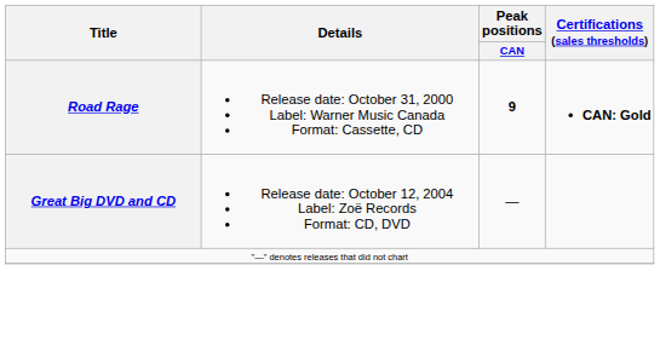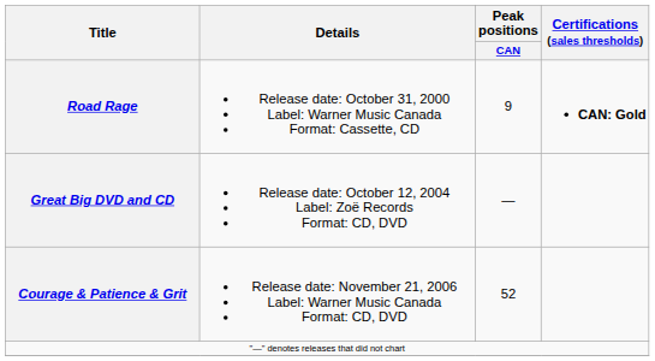 <table class="wikitable plainrowheaders" style="text-align:center;">
 <tr>
 <th rowspan="2" style="width:14em;">Title</th>
 <th rowspan="2" style="width:20em;">Details</th>
 <th colspan="1">Peak positions</th>
 <th rowspan="2"><a href='#'>Certifications</a><br><small>(<a href='#'>sales thresholds</a>)</small></th>
 </tr>
 <tr style="font-size:smaller;">
 <th width="65"><a href='#'>CAN</a></th>
 </tr>
 <tr>
 <th scope="row"><em><a href='#'>Road Rage</a></em></th>
 <td><br><ul><li>Release date: October 31, 2000</li><li>Label: Warner Music Canada</li><li>Format: Cassette, CD</li></ul></td>
-<td><strong>9</strong></td>
+<td>9</td>
 <td><strong><br><ul><li>CAN: Gold</li></ul></strong></td>
 </tr>
 <tr>
 <th scope="row"><em><a href='#'>Great Big DVD and CD</a></em></th>
 <td><br><ul><li>Release date: October 12, 2004</li><li>Label: Zoë Records</li><li>Format: CD, DVD</li></ul></td>
 <td>—</td>
 <td></td>
 </tr>
 <tr>
+<th scope="row"><em><a href='#'>Courage & Patience & Grit</a></em></th>
+<td><br><ul><li>Release date: November 21, 2006</li><li>Label: Warner Music Canada</li><li>Format: CD, DVD</li></ul></td>
+<td>52</td>
+<td></td>
+</tr>
+<tr>
 <td colspan="4" style="font-size:8pt">"—" denotes releases that did not chart</td>
 </tr>
 <tr>
 </tr>
 </table>
